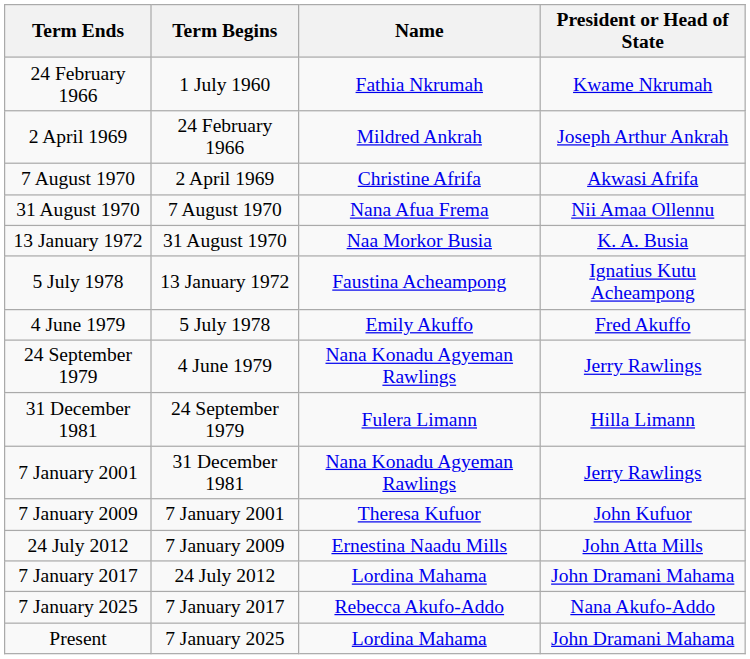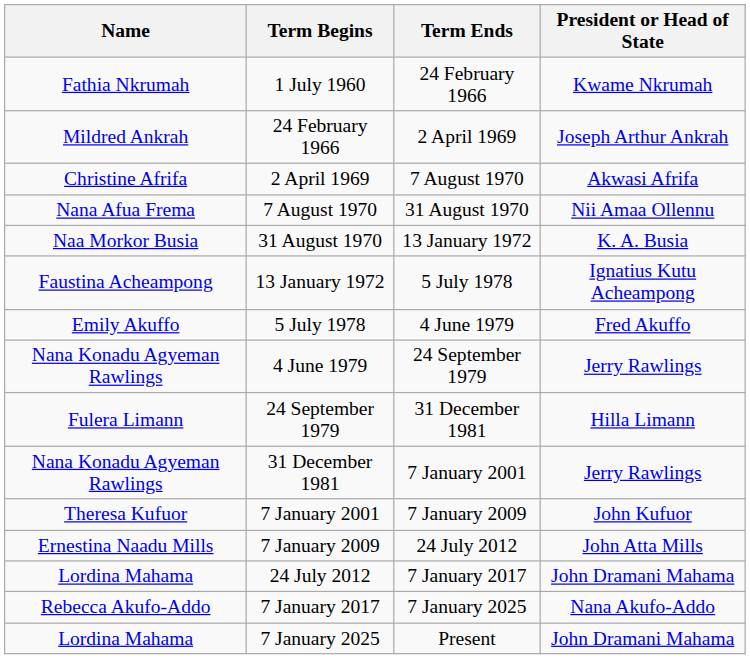 <table class="wikitable" style="text-align:center">
 <tr>
+<th>Name</th>
+<th>Term Begins</th>
 <th>Term Ends</th>
-<th>Term Begins</th>
-<th>Name</th>
 <th>President or Head of State</th>
 </tr>
 <tr>
+<td><a href='#'>Fathia Nkrumah</a></td>
+<td>1 July 1960</td>
 <td>24 February 1966</td>
-<td>1 July 1960</td>
-<td><a href='#'>Fathia Nkrumah</a></td>
 <td><a href='#'>Kwame Nkrumah</a></td>
 </tr>
 <tr>
+<td><a href='#'>Mildred Ankrah</a></td>
+<td>24 February 1966</td>
 <td>2 April 1969</td>
-<td>24 February 1966</td>
-<td><a href='#'>Mildred Ankrah</a></td>
 <td><a href='#'>Joseph Arthur Ankrah</a></td>
 </tr>
 <tr>
+<td><a href='#'>Christine Afrifa</a></td>
+<td>2 April 1969</td>
 <td>7 August 1970</td>
-<td>2 April 1969</td>
-<td><a href='#'>Christine Afrifa</a></td>
 <td><a href='#'>Akwasi Afrifa</a></td>
 </tr>
 <tr>
+<td><a href='#'>Nana Afua Frema</a></td>
+<td>7 August 1970</td>
 <td>31 August 1970</td>
-<td>7 August 1970</td>
-<td><a href='#'>Nana Afua Frema</a></td>
 <td><a href='#'>Nii Amaa Ollennu</a></td>
 </tr>
 <tr>
+<td><a href='#'>Naa Morkor Busia</a></td>
+<td>31 August 1970</td>
 <td>13 January 1972</td>
-<td>31 August 1970</td>
-<td><a href='#'>Naa Morkor Busia</a></td>
 <td><a href='#'>K. A. Busia</a></td>
 </tr>
 <tr>
+<td><a href='#'>Faustina Acheampong</a></td>
+<td>13 January 1972</td>
 <td>5 July 1978</td>
-<td>13 January 1972</td>
-<td><a href='#'>Faustina Acheampong</a></td>
 <td><a href='#'>Ignatius Kutu Acheampong</a></td>
 </tr>
 <tr>
+<td><a href='#'>Emily Akuffo</a></td>
+<td>5 July 1978</td>
 <td>4 June 1979</td>
-<td>5 July 1978</td>
-<td><a href='#'>Emily Akuffo</a></td>
 <td><a href='#'>Fred Akuffo</a></td>
 </tr>
 <tr>
+<td><a href='#'>Nana Konadu Agyeman Rawlings</a></td>
+<td>4 June 1979</td>
 <td>24 September 1979</td>
-<td>4 June 1979</td>
-<td><a href='#'>Nana Konadu Agyeman Rawlings</a></td>
 <td><a href='#'>Jerry Rawlings</a></td>
 </tr>
 <tr>
+<td><a href='#'>Fulera Limann</a></td>
+<td>24 September 1979</td>
 <td>31 December 1981</td>
-<td>24 September 1979</td>
-<td><a href='#'>Fulera Limann</a></td>
 <td><a href='#'>Hilla Limann</a></td>
 </tr>
 <tr>
+<td><a href='#'>Nana Konadu Agyeman Rawlings</a></td>
+<td>31 December 1981</td>
 <td>7 January 2001</td>
-<td>31 December 1981</td>
-<td><a href='#'>Nana Konadu Agyeman Rawlings</a></td>
 <td><a href='#'>Jerry Rawlings</a></td>
 </tr>
 <tr>
+<td><a href='#'>Theresa Kufuor</a></td>
+<td>7 January 2001</td>
 <td>7 January 2009</td>
-<td>7 January 2001</td>
-<td><a href='#'>Theresa Kufuor</a></td>
 <td><a href='#'>John Kufuor</a></td>
 </tr>
 <tr>
+<td><a href='#'>Ernestina Naadu Mills</a></td>
+<td>7 January 2009</td>
 <td>24 July 2012</td>
-<td>7 January 2009</td>
-<td><a href='#'>Ernestina Naadu Mills</a></td>
 <td><a href='#'>John Atta Mills</a></td>
 </tr>
 <tr>
+<td><a href='#'>Lordina Mahama</a></td>
+<td>24 July 2012</td>
 <td>7 January 2017</td>
-<td>24 July 2012</td>
-<td><a href='#'>Lordina Mahama</a></td>
 <td><a href='#'>John Dramani Mahama</a></td>
 </tr>
 <tr>
+<td><a href='#'>Rebecca Akufo-Addo</a></td>
+<td>7 January 2017</td>
 <td>7 January 2025</td>
-<td>7 January 2017</td>
-<td><a href='#'>Rebecca Akufo-Addo</a></td>
 <td><a href='#'>Nana Akufo-Addo</a></td>
 </tr>
 <tr>
+<td><a href='#'>Lordina Mahama</a></td>
+<td>7 January 2025</td>
 <td>Present</td>
-<td>7 January 2025</td>
-<td><a href='#'>Lordina Mahama</a></td>
 <td><a href='#'>John Dramani Mahama</a></td>
 </tr>
 </table>
